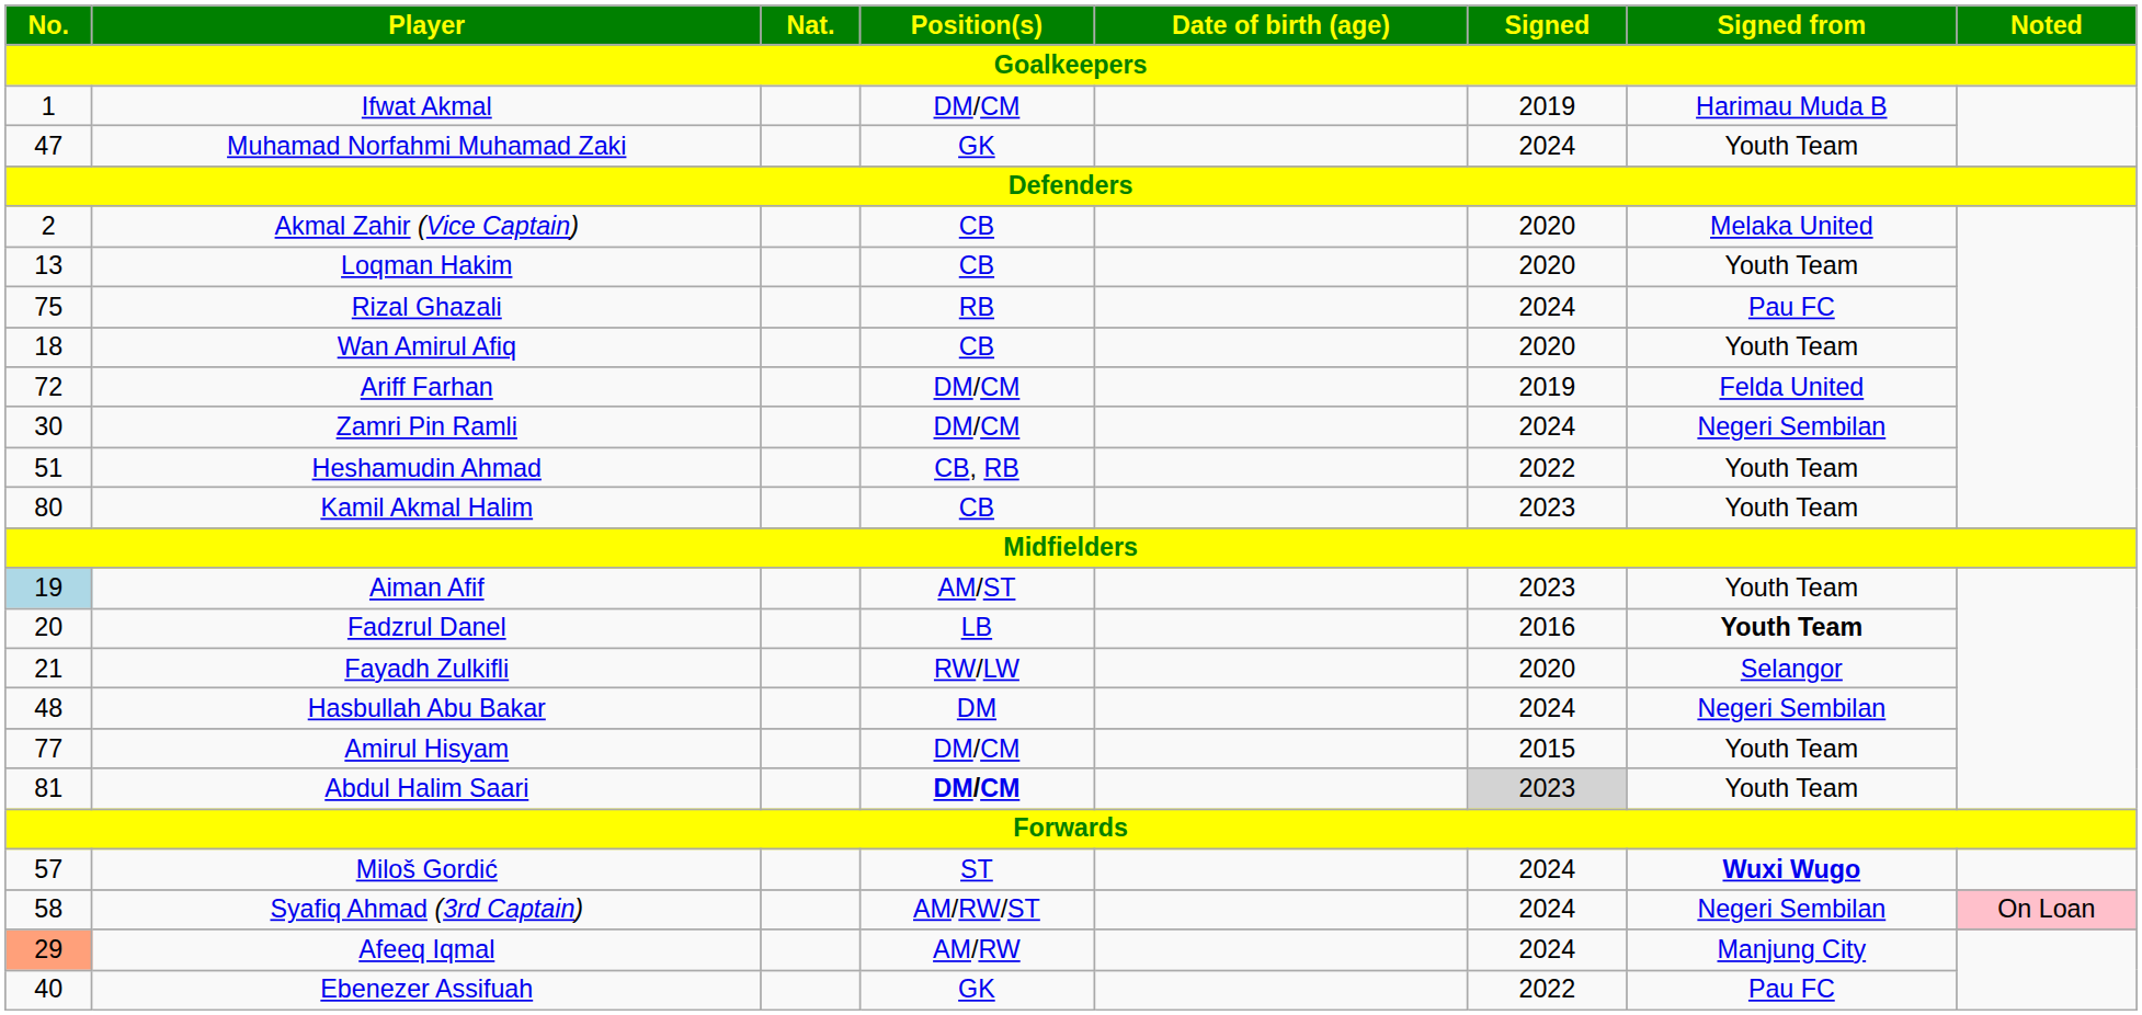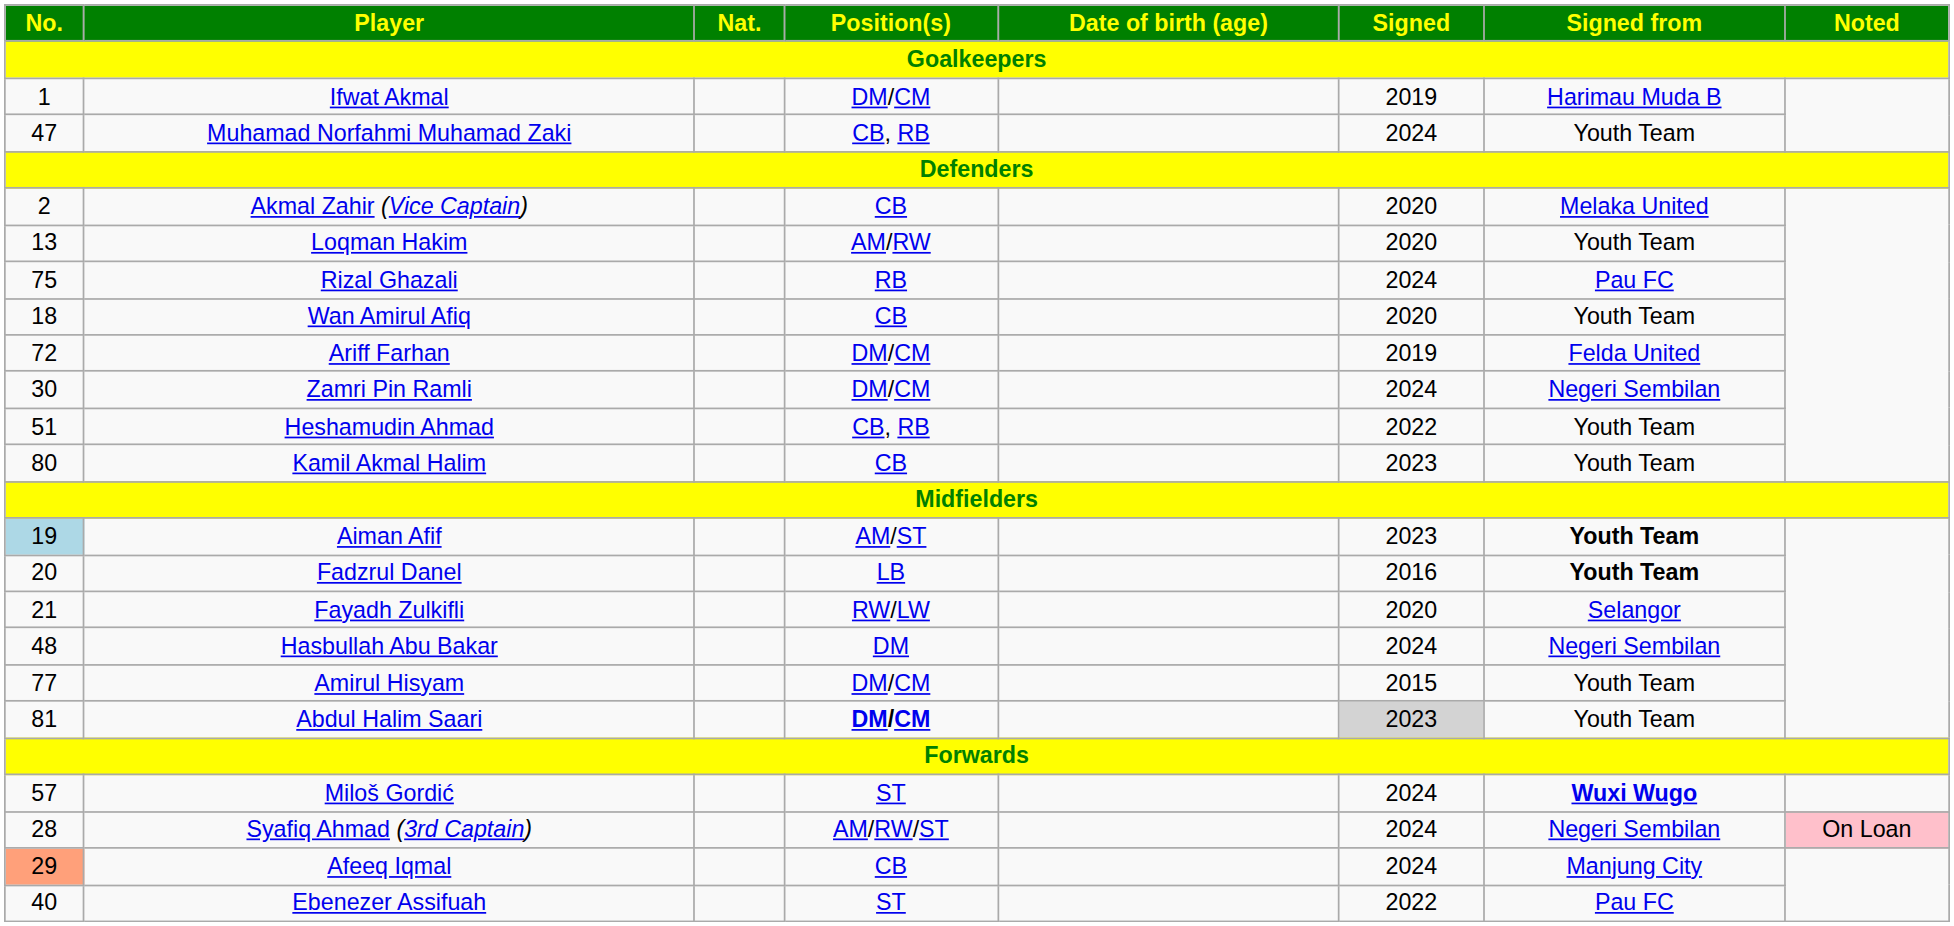 <table class="wikitable" style="text-align:center;font-size:85%;width:90%">
 <tr>
 <th style="background:green;color:yellow;text-align:center;width:10x";>No.</th>
 <th style="background:green;color:yellow;text-align:center;width:160x";>Player</th>
 <th style="background:green;color:yellow;text-align:center;width:20x";>Nat.</th>
 <th style="background:green;color:yellow;text-align:center;width:80x";>Position(s)</th>
 <th style="background:green;color:yellow;text-align:center;width:180x";>Date of birth (age)</th>
 <th style="background:green;color:yellow;text-align:center;width:30x";>Signed</th>
 <th style="background:green;color:yellow;text-align:center;width:180x";>Signed from</th>
 <th style="background:green;color:yellow;text-align:center;width:30x";>Noted</th>
 </tr>
 <tr>
 <th colspan="9" style="background:yellow;color:green;text-align:center">Goalkeepers</th>
 </tr>
 <tr>
 <td>1</td>
 <td><a href='#'>Ifwat Akmal</a></td>
 <td></td>
 <td><a href='#'>DM</a>/<a href='#'>CM</a></td>
 <td></td>
 <td>2019</td>
 <td> <a href='#'>Harimau Muda B</a></td>
 </tr>
 <tr>
 <td>47</td>
 <td><a href='#'>Muhamad Norfahmi Muhamad Zaki</a></td>
 <td></td>
-<td><a href='#'>GK</a></td>
+<td><a href='#'>CB</a>, <a href='#'>RB</a></td>
 <td></td>
 <td>2024</td>
 <td>Youth Team</td>
 </tr>
 <tr>
 <th colspan="9" style="background:yellow;color:green;text-align:center">Defenders</th>
 </tr>
 <tr>
 <td>2</td>
 <td><a href='#'>Akmal Zahir</a> <em>(<a href='#'>Vice Captain</a>)</em></td>
 <td></td>
 <td><a href='#'>CB</a></td>
 <td></td>
 <td>2020</td>
 <td> <a href='#'>Melaka United</a></td>
 </tr>
 <tr>
 <td>13</td>
 <td><a href='#'>Loqman Hakim</a></td>
 <td></td>
-<td><a href='#'>CB</a></td>
+<td><a href='#'>AM</a>/<a href='#'>RW</a></td>
 <td></td>
 <td>2020</td>
 <td>Youth Team</td>
 </tr>
 <tr>
 <td>75</td>
 <td><a href='#'>Rizal Ghazali</a></td>
 <td></td>
 <td><a href='#'>RB</a></td>
 <td></td>
 <td>2024</td>
 <td> <a href='#'>Pau FC</a></td>
 </tr>
 <tr>
 <td>18</td>
 <td><a href='#'>Wan Amirul Afiq</a></td>
 <td></td>
 <td><a href='#'>CB</a></td>
 <td></td>
 <td>2020</td>
 <td>Youth Team</td>
 </tr>
 <tr>
 <td>72</td>
 <td><a href='#'>Ariff Farhan</a></td>
 <td></td>
 <td><a href='#'>DM</a>/<a href='#'>CM</a></td>
 <td></td>
 <td>2019</td>
 <td> <a href='#'>Felda United</a></td>
 </tr>
 <tr>
 <td>30</td>
 <td><a href='#'>Zamri Pin Ramli</a></td>
 <td></td>
 <td><a href='#'>DM</a>/<a href='#'>CM</a></td>
 <td></td>
 <td>2024</td>
 <td> <a href='#'>Negeri Sembilan</a></td>
 </tr>
 <tr>
 <td>51</td>
 <td><a href='#'>Heshamudin Ahmad</a></td>
 <td></td>
 <td><a href='#'>CB</a>, <a href='#'>RB</a></td>
 <td></td>
 <td>2022</td>
 <td>Youth Team</td>
 </tr>
 <tr>
 <td>80</td>
 <td><a href='#'>Kamil Akmal Halim</a></td>
 <td></td>
 <td><a href='#'>CB</a></td>
 <td></td>
 <td>2023</td>
 <td>Youth Team</td>
 </tr>
 <tr>
 <th colspan="9" style="background:yellow;color:green;text-align:center">Midfielders</th>
 </tr>
 <tr>
 <td style="background: lightblue;">19</td>
 <td><a href='#'>Aiman Afif</a></td>
 <td></td>
 <td><a href='#'>AM</a>/<a href='#'>ST</a></td>
 <td></td>
 <td>2023</td>
-<td>Youth Team</td>
+<td><strong>Youth Team</strong></td>
 </tr>
 <tr>
 <td>20</td>
 <td><a href='#'>Fadzrul Danel</a></td>
 <td></td>
 <td><a href='#'>LB</a></td>
 <td></td>
 <td>2016</td>
 <td><strong>Youth Team</strong></td>
 </tr>
 <tr>
 <td>21</td>
 <td><a href='#'>Fayadh Zulkifli</a></td>
 <td></td>
 <td><a href='#'>RW</a>/<a href='#'>LW</a></td>
 <td></td>
 <td>2020</td>
 <td> <a href='#'>Selangor</a></td>
 </tr>
 <tr>
 <td>48</td>
 <td><a href='#'>Hasbullah Abu Bakar</a></td>
 <td></td>
 <td><a href='#'>DM</a></td>
 <td></td>
 <td>2024</td>
 <td> <a href='#'>Negeri Sembilan</a></td>
 </tr>
 <tr>
 <td>77</td>
 <td><a href='#'>Amirul Hisyam</a></td>
 <td></td>
 <td><a href='#'>DM</a>/<a href='#'>CM</a></td>
 <td></td>
 <td>2015</td>
 <td>Youth Team</td>
 </tr>
 <tr>
 <td>81</td>
 <td><a href='#'>Abdul Halim Saari</a></td>
 <td></td>
 <td><strong><a href='#'>DM</a>/<a href='#'>CM</a></strong></td>
 <td></td>
 <td style="background: lightgrey;">2023</td>
 <td>Youth Team</td>
 </tr>
 <tr>
 <th colspan="9" style="background:yellow;color:green;text-align:center">Forwards</th>
 </tr>
 <tr>
 <td>57</td>
 <td><a href='#'>Miloš Gordić</a></td>
 <td></td>
 <td><a href='#'>ST</a></td>
 <td></td>
 <td>2024</td>
 <td><strong> <a href='#'>Wuxi Wugo</a></strong></td>
 </tr>
 <tr>
-<td>58</td>
+<td>28</td>
 <td><a href='#'>Syafiq Ahmad</a> <em>(<a href='#'>3rd Captain</a>)</em></td>
 <td></td>
 <td><a href='#'>AM</a>/<a href='#'>RW</a>/<a href='#'>ST</a></td>
 <td></td>
 <td>2024</td>
 <td> <a href='#'>Negeri Sembilan</a></td>
 <td style="background: pink;">On Loan</td>
 </tr>
 <tr>
 <td style="background: lightsalmon;">29</td>
 <td><a href='#'>Afeeq Iqmal</a></td>
 <td></td>
-<td><a href='#'>AM</a>/<a href='#'>RW</a></td>
+<td><a href='#'>CB</a></td>
 <td></td>
 <td>2024</td>
 <td> <a href='#'>Manjung City</a></td>
 </tr>
 <tr>
 <td>40</td>
 <td><a href='#'>Ebenezer Assifuah</a></td>
 <td></td>
-<td><a href='#'>GK</a></td>
+<td><a href='#'>ST</a></td>
 <td></td>
 <td>2022</td>
 <td> <a href='#'>Pau FC</a></td>
 </tr>
 </table>
